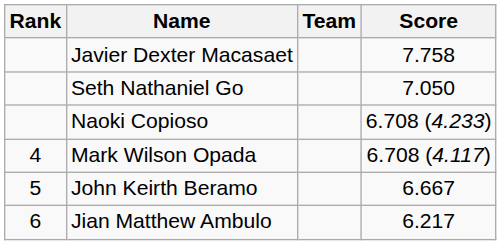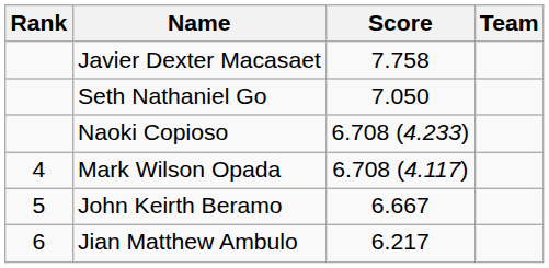 <table class="wikitable" style="text-align:center">
 <tr>
 <th>Rank</th>
 <th>Name</th>
+<th>Score</th>
 <th>Team</th>
-<th>Score</th>
 </tr>
 <tr>
 <td></td>
 <td align="left">Javier Dexter Macasaet</td>
+<td>7.758</td>
 <td align="left"></td>
-<td>7.758</td>
 </tr>
 <tr>
 <td></td>
 <td align="left">Seth Nathaniel Go</td>
+<td>7.050</td>
 <td align="left"></td>
-<td>7.050</td>
 </tr>
 <tr>
 <td></td>
 <td align="left">Naoki Copioso</td>
+<td>6.708 (<em>4.233</em>)</td>
 <td align="left"></td>
-<td>6.708 (<em>4.233</em>)</td>
 </tr>
 <tr>
 <td>4</td>
 <td align="left">Mark Wilson Opada</td>
+<td>6.708 (<em>4.117</em>)</td>
 <td align="left"></td>
-<td>6.708 (<em>4.117</em>)</td>
 </tr>
 <tr>
 <td>5</td>
 <td align="left">John Keirth Beramo</td>
+<td>6.667</td>
 <td align="left"></td>
-<td>6.667</td>
 </tr>
 <tr>
 <td>6</td>
 <td align="left">Jian Matthew Ambulo</td>
+<td>6.217</td>
 <td align="left"></td>
-<td>6.217</td>
 </tr>
 </table>
